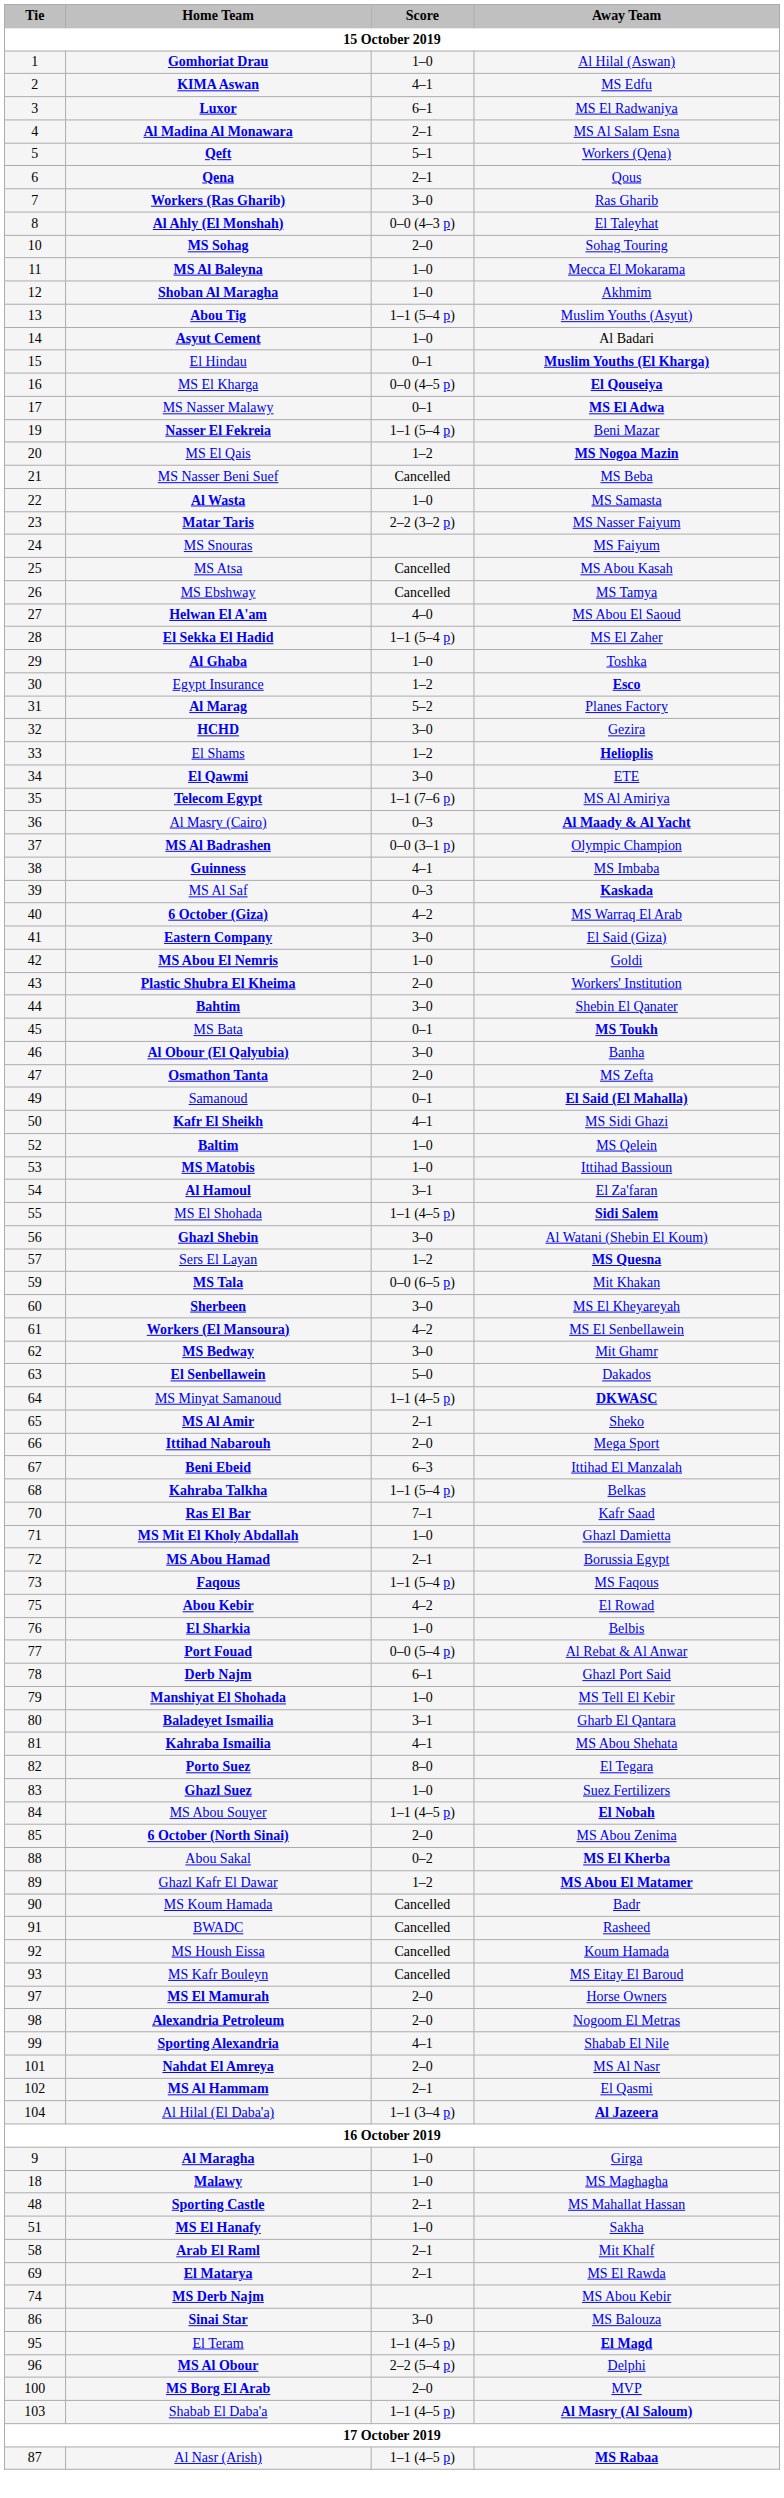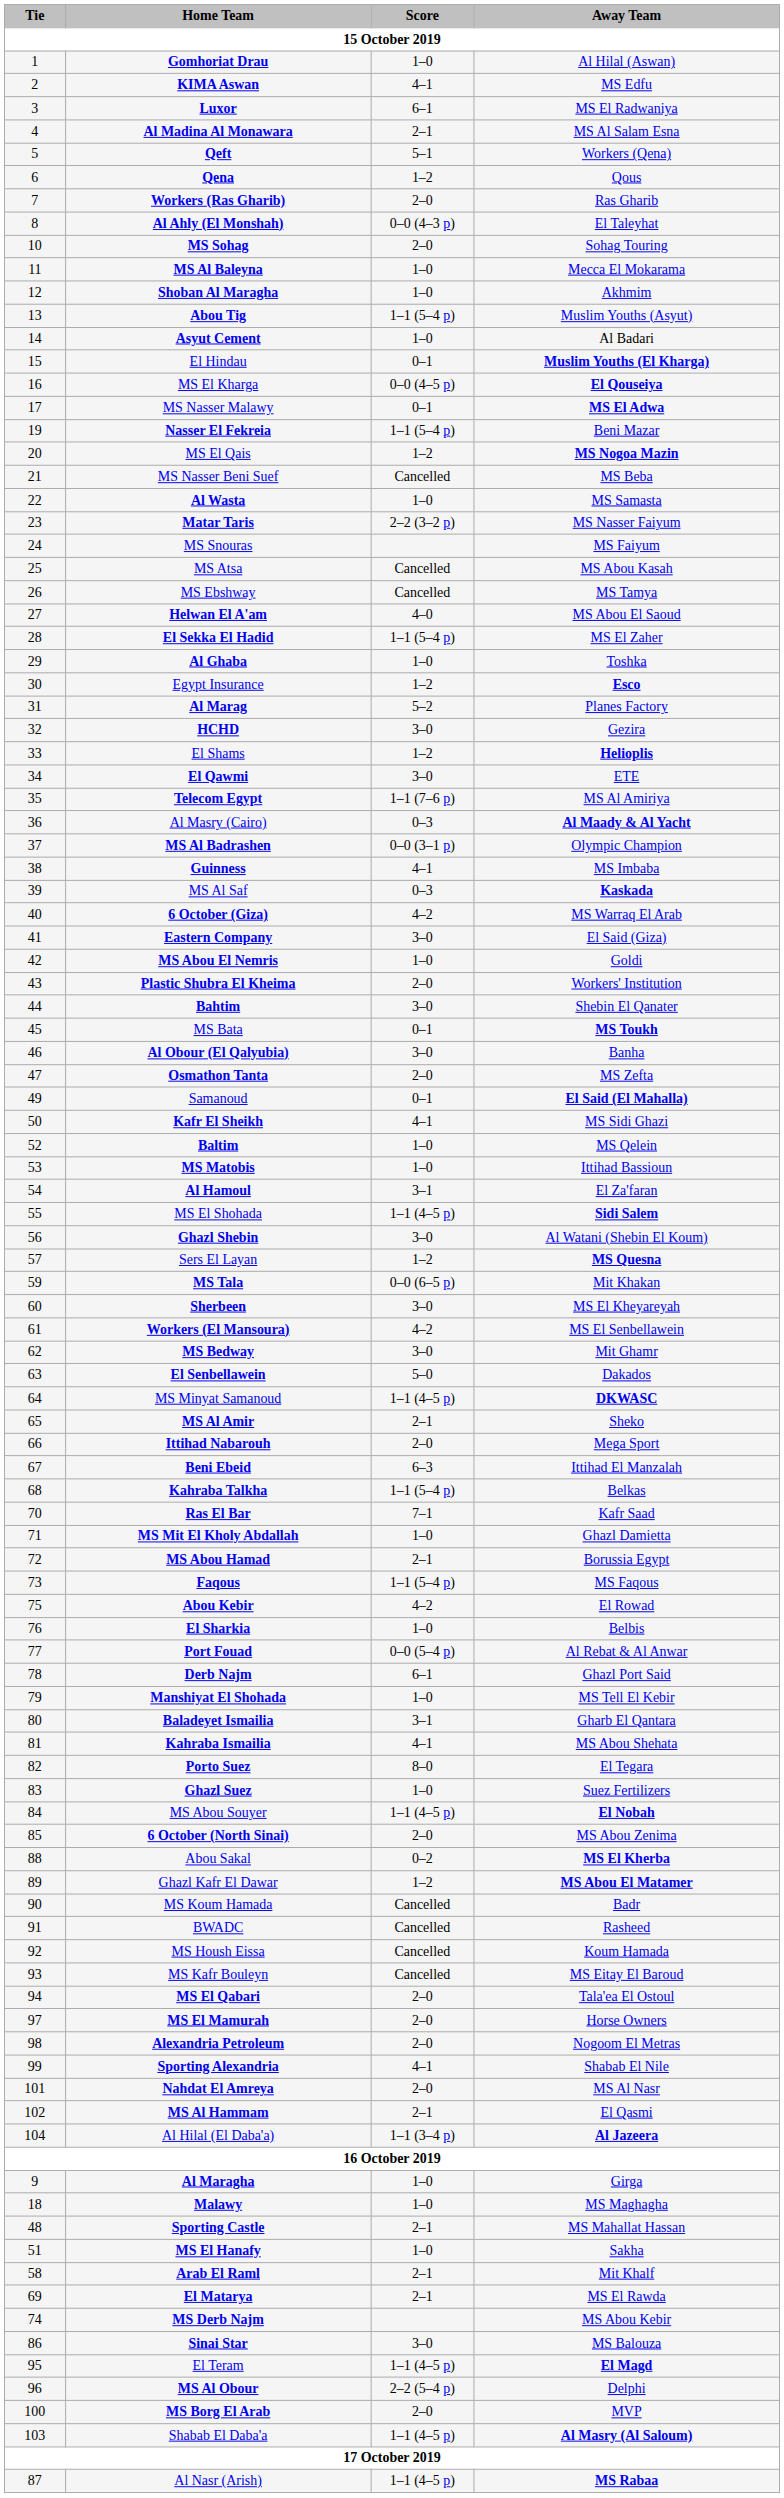 <table class="wikitable" style="width: 800px; height:50px; background:WhiteSmoke; text-align:center; font-size:90%">
 <tr>
 <td scope="col" style="width:  7.25%; background:silver;"><strong>Tie</strong></td>
 <td scope="col" style="width: 36.50%; background:silver;"><strong>Home Team</strong></td>
 <td scope="col" style="width: 12.25%; background:silver;"><strong>Score</strong></td>
 <td scope="col" style="width: 36.50%; background:silver;"><strong>Away Team</strong></td>
 </tr>
 <tr>
 <td colspan=4 style= background:White><strong>15 October 2019</strong></td>
 </tr>
 <tr>
 <td>1</td>
 <td><strong><a href='#'>Gomhoriat Drau</a></strong></td>
 <td>1–0</td>
 <td><a href='#'>Al Hilal (Aswan)</a></td>
 </tr>
 <tr>
 <td>2</td>
 <td><strong><a href='#'>KIMA Aswan</a></strong></td>
 <td>4–1</td>
 <td><a href='#'>MS Edfu</a></td>
 </tr>
 <tr>
 <td>3</td>
 <td><strong><a href='#'>Luxor</a></strong></td>
 <td>6–1</td>
 <td><a href='#'>MS El Radwaniya</a></td>
 </tr>
 <tr>
 <td>4</td>
 <td><strong><a href='#'>Al Madina Al Monawara</a></strong></td>
 <td>2–1</td>
 <td><a href='#'>MS Al Salam Esna</a></td>
 </tr>
 <tr>
 <td>5</td>
 <td><strong><a href='#'>Qeft</a></strong></td>
 <td>5–1</td>
 <td><a href='#'>Workers (Qena)</a></td>
 </tr>
 <tr>
 <td>6</td>
 <td><strong><a href='#'>Qena</a></strong></td>
-<td>2–1</td>
+<td>1–2</td>
 <td><a href='#'>Qous</a></td>
 </tr>
 <tr>
 <td>7</td>
 <td><strong><a href='#'>Workers (Ras Gharib)</a></strong></td>
-<td>3–0</td>
+<td>2–0</td>
 <td><a href='#'>Ras Gharib</a></td>
 </tr>
 <tr>
 <td>8</td>
 <td><strong><a href='#'>Al Ahly (El Monshah)</a></strong></td>
 <td>0–0 (4–3 <a href='#'>p</a>)</td>
 <td><a href='#'>El Taleyhat</a></td>
 </tr>
 <tr>
 <td>10</td>
 <td><strong><a href='#'>MS Sohag</a></strong></td>
 <td>2–0</td>
 <td><a href='#'>Sohag Touring</a></td>
 </tr>
 <tr>
 <td>11</td>
 <td><strong><a href='#'>MS Al Baleyna</a></strong></td>
 <td>1–0</td>
 <td><a href='#'>Mecca El Mokarama</a></td>
 </tr>
 <tr>
 <td>12</td>
 <td><strong><a href='#'>Shoban Al Maragha</a></strong></td>
 <td>1–0</td>
 <td><a href='#'>Akhmim</a></td>
 </tr>
 <tr>
 <td>13</td>
 <td><strong><a href='#'>Abou Tig</a></strong></td>
 <td>1–1 (5–4 <a href='#'>p</a>)</td>
 <td><a href='#'>Muslim Youths (Asyut)</a></td>
 </tr>
 <tr>
 <td>14</td>
 <td><strong><a href='#'>Asyut Cement</a></strong></td>
 <td>1–0</td>
 <td>Al Badari</td>
 </tr>
 <tr>
 <td>15</td>
 <td><a href='#'>El Hindau</a></td>
 <td>0–1</td>
 <td><strong><a href='#'>Muslim Youths (El Kharga)</a></strong></td>
 </tr>
 <tr>
 <td>16</td>
 <td><a href='#'>MS El Kharga</a></td>
 <td>0–0 (4–5 <a href='#'>p</a>)</td>
 <td><strong><a href='#'>El Qouseiya</a></strong></td>
 </tr>
 <tr>
 <td>17</td>
 <td><a href='#'>MS Nasser Malawy</a></td>
 <td>0–1</td>
 <td><strong><a href='#'>MS El Adwa</a></strong></td>
 </tr>
 <tr>
 <td>19</td>
 <td><strong><a href='#'>Nasser El Fekreia</a></strong></td>
 <td>1–1 (5–4 <a href='#'>p</a>)</td>
 <td><a href='#'>Beni Mazar</a></td>
 </tr>
 <tr>
 <td>20</td>
 <td><a href='#'>MS El Qais</a></td>
 <td>1–2</td>
 <td><strong><a href='#'>MS Nogoa Mazin</a></strong></td>
 </tr>
 <tr>
 <td>21</td>
 <td><a href='#'>MS Nasser Beni Suef</a></td>
 <td>Cancelled</td>
 <td><a href='#'>MS Beba</a></td>
 </tr>
 <tr>
 <td>22</td>
 <td><strong><a href='#'>Al Wasta</a></strong></td>
 <td>1–0</td>
 <td><a href='#'>MS Samasta</a></td>
 </tr>
 <tr>
 <td>23</td>
 <td><strong><a href='#'>Matar Taris</a></strong></td>
 <td>2–2 (3–2 <a href='#'>p</a>)</td>
 <td><a href='#'>MS Nasser Faiyum</a></td>
 </tr>
 <tr>
 <td>24</td>
 <td><a href='#'>MS Snouras</a></td>
 <td></td>
 <td><a href='#'>MS Faiyum</a></td>
 </tr>
 <tr>
 <td>25</td>
 <td><a href='#'>MS Atsa</a></td>
 <td>Cancelled</td>
 <td><a href='#'>MS Abou Kasah</a></td>
 </tr>
 <tr>
 <td>26</td>
 <td><a href='#'>MS Ebshway</a></td>
 <td>Cancelled</td>
 <td><a href='#'>MS Tamya</a></td>
 </tr>
 <tr>
 <td>27</td>
 <td><strong><a href='#'>Helwan El A'am</a></strong></td>
 <td>4–0</td>
 <td><a href='#'>MS Abou El Saoud</a></td>
 </tr>
 <tr>
 <td>28</td>
 <td><strong><a href='#'>El Sekka El Hadid</a></strong></td>
 <td>1–1 (5–4 <a href='#'>p</a>)</td>
 <td><a href='#'>MS El Zaher</a></td>
 </tr>
 <tr>
 <td>29</td>
 <td><strong><a href='#'>Al Ghaba</a></strong></td>
 <td>1–0</td>
 <td><a href='#'>Toshka</a></td>
 </tr>
 <tr>
 <td>30</td>
 <td><a href='#'>Egypt Insurance</a></td>
 <td>1–2</td>
 <td><strong><a href='#'>Esco</a></strong></td>
 </tr>
 <tr>
 <td>31</td>
 <td><strong><a href='#'>Al Marag</a></strong></td>
 <td>5–2</td>
 <td><a href='#'>Planes Factory</a></td>
 </tr>
 <tr>
 <td>32</td>
 <td><strong><a href='#'>HCHD</a></strong></td>
 <td>3–0</td>
 <td><a href='#'>Gezira</a></td>
 </tr>
 <tr>
 <td>33</td>
 <td><a href='#'>El Shams</a></td>
 <td>1–2</td>
 <td><strong><a href='#'>Helioplis</a></strong></td>
 </tr>
 <tr>
 <td>34</td>
 <td><strong><a href='#'>El Qawmi</a></strong></td>
 <td>3–0</td>
 <td><a href='#'>ETE</a></td>
 </tr>
 <tr>
 <td>35</td>
 <td><strong><a href='#'>Telecom Egypt</a></strong></td>
 <td>1–1 (7–6 <a href='#'>p</a>)</td>
 <td><a href='#'>MS Al Amiriya</a></td>
 </tr>
 <tr>
 <td>36</td>
 <td><a href='#'>Al Masry (Cairo)</a></td>
 <td>0–3</td>
 <td><strong><a href='#'>Al Maady & Al Yacht</a></strong></td>
 </tr>
 <tr>
 <td>37</td>
 <td><strong><a href='#'>MS Al Badrashen</a></strong></td>
 <td>0–0 (3–1 <a href='#'>p</a>)</td>
 <td><a href='#'>Olympic Champion</a></td>
 </tr>
 <tr>
 <td>38</td>
 <td><strong><a href='#'>Guinness</a></strong></td>
 <td>4–1</td>
 <td><a href='#'>MS Imbaba</a></td>
 </tr>
 <tr>
 <td>39</td>
 <td><a href='#'>MS Al Saf</a></td>
 <td>0–3</td>
 <td><strong><a href='#'>Kaskada</a></strong></td>
 </tr>
 <tr>
 <td>40</td>
 <td><strong><a href='#'>6 October (Giza)</a></strong></td>
 <td>4–2</td>
 <td><a href='#'>MS Warraq El Arab</a></td>
 </tr>
 <tr>
 <td>41</td>
 <td><strong><a href='#'>Eastern Company</a></strong></td>
 <td>3–0</td>
 <td><a href='#'>El Said (Giza)</a></td>
 </tr>
 <tr>
 <td>42</td>
 <td><strong><a href='#'>MS Abou El Nemris</a></strong></td>
 <td>1–0</td>
 <td><a href='#'>Goldi</a></td>
 </tr>
 <tr>
 <td>43</td>
 <td><strong><a href='#'>Plastic Shubra El Kheima</a></strong></td>
 <td>2–0</td>
 <td><a href='#'>Workers' Institution</a></td>
 </tr>
 <tr>
 <td>44</td>
 <td><strong><a href='#'>Bahtim</a></strong></td>
 <td>3–0</td>
 <td><a href='#'>Shebin El Qanater</a></td>
 </tr>
 <tr>
 <td>45</td>
 <td><a href='#'>MS Bata</a></td>
 <td>0–1</td>
 <td><strong><a href='#'>MS Toukh</a></strong></td>
 </tr>
 <tr>
 <td>46</td>
 <td><strong><a href='#'>Al Obour (El Qalyubia)</a></strong></td>
 <td>3–0</td>
 <td><a href='#'>Banha</a></td>
 </tr>
 <tr>
 <td>47</td>
 <td><strong><a href='#'>Osmathon Tanta</a></strong></td>
 <td>2–0</td>
 <td><a href='#'>MS Zefta</a></td>
 </tr>
 <tr>
 <td>49</td>
 <td><a href='#'>Samanoud</a></td>
 <td>0–1</td>
 <td><strong><a href='#'>El Said (El Mahalla)</a></strong></td>
 </tr>
 <tr>
 <td>50</td>
 <td><strong><a href='#'>Kafr El Sheikh</a></strong></td>
 <td>4–1</td>
 <td><a href='#'>MS Sidi Ghazi</a></td>
 </tr>
 <tr>
 <td>52</td>
 <td><strong><a href='#'>Baltim</a></strong></td>
 <td>1–0</td>
 <td><a href='#'>MS Qelein</a></td>
 </tr>
 <tr>
 <td>53</td>
 <td><strong><a href='#'>MS Matobis</a></strong></td>
 <td>1–0</td>
 <td><a href='#'>Ittihad Bassioun</a></td>
 </tr>
 <tr>
 <td>54</td>
 <td><strong><a href='#'>Al Hamoul</a></strong></td>
 <td>3–1</td>
 <td><a href='#'>El Za'faran</a></td>
 </tr>
 <tr>
 <td>55</td>
 <td><a href='#'>MS El Shohada</a></td>
 <td>1–1 (4–5 <a href='#'>p</a>)</td>
 <td><strong><a href='#'>Sidi Salem</a></strong></td>
 </tr>
 <tr>
 <td>56</td>
 <td><strong><a href='#'>Ghazl Shebin</a></strong></td>
 <td>3–0</td>
 <td><a href='#'>Al Watani (Shebin El Koum)</a></td>
 </tr>
 <tr>
 <td>57</td>
 <td><a href='#'>Sers El Layan</a></td>
 <td>1–2</td>
 <td><strong><a href='#'>MS Quesna</a></strong></td>
 </tr>
 <tr>
 <td>59</td>
 <td><strong><a href='#'>MS Tala</a></strong></td>
 <td>0–0 (6–5 <a href='#'>p</a>)</td>
 <td><a href='#'>Mit Khakan</a></td>
 </tr>
 <tr>
 <td>60</td>
 <td><strong><a href='#'>Sherbeen</a></strong></td>
 <td>3–0</td>
 <td><a href='#'>MS El Kheyareyah</a></td>
 </tr>
 <tr>
 <td>61</td>
 <td><strong><a href='#'>Workers (El Mansoura)</a></strong></td>
 <td>4–2</td>
 <td><a href='#'>MS El Senbellawein</a></td>
 </tr>
 <tr>
 <td>62</td>
 <td><strong><a href='#'>MS Bedway</a></strong></td>
 <td>3–0</td>
 <td><a href='#'>Mit Ghamr</a></td>
 </tr>
 <tr>
 <td>63</td>
 <td><strong><a href='#'>El Senbellawein</a></strong></td>
 <td>5–0</td>
 <td><a href='#'>Dakados</a></td>
 </tr>
 <tr>
 <td>64</td>
 <td><a href='#'>MS Minyat Samanoud</a></td>
 <td>1–1 (4–5 <a href='#'>p</a>)</td>
 <td><strong><a href='#'>DKWASC</a></strong></td>
 </tr>
 <tr>
 <td>65</td>
 <td><strong><a href='#'>MS Al Amir</a></strong></td>
 <td>2–1</td>
 <td><a href='#'>Sheko</a></td>
 </tr>
 <tr>
 <td>66</td>
 <td><strong><a href='#'>Ittihad Nabarouh</a></strong></td>
 <td>2–0</td>
 <td><a href='#'>Mega Sport</a></td>
 </tr>
 <tr>
 <td>67</td>
 <td><strong><a href='#'>Beni Ebeid</a></strong></td>
 <td>6–3</td>
 <td><a href='#'>Ittihad El Manzalah</a></td>
 </tr>
 <tr>
 <td>68</td>
 <td><strong><a href='#'>Kahraba Talkha</a></strong></td>
 <td>1–1 (5–4 <a href='#'>p</a>)</td>
 <td><a href='#'>Belkas</a></td>
 </tr>
 <tr>
 <td>70</td>
 <td><strong><a href='#'>Ras El Bar</a></strong></td>
 <td>7–1</td>
 <td><a href='#'>Kafr Saad</a></td>
 </tr>
 <tr>
 <td>71</td>
 <td><strong><a href='#'>MS Mit El Kholy Abdallah</a></strong></td>
 <td>1–0</td>
 <td><a href='#'>Ghazl Damietta</a></td>
 </tr>
 <tr>
 <td>72</td>
 <td><strong><a href='#'>MS Abou Hamad</a></strong></td>
 <td>2–1</td>
 <td><a href='#'>Borussia Egypt</a></td>
 </tr>
 <tr>
 <td>73</td>
 <td><strong><a href='#'>Faqous</a></strong></td>
 <td>1–1 (5–4 <a href='#'>p</a>)</td>
 <td><a href='#'>MS Faqous</a></td>
 </tr>
 <tr>
 <td>75</td>
 <td><strong><a href='#'>Abou Kebir</a></strong></td>
 <td>4–2</td>
 <td><a href='#'>El Rowad</a></td>
 </tr>
 <tr>
 <td>76</td>
 <td><strong><a href='#'>El Sharkia</a></strong></td>
 <td>1–0</td>
 <td><a href='#'>Belbis</a></td>
 </tr>
 <tr>
 <td>77</td>
 <td><strong><a href='#'>Port Fouad</a></strong></td>
 <td>0–0 (5–4 <a href='#'>p</a>)</td>
 <td><a href='#'>Al Rebat & Al Anwar</a></td>
 </tr>
 <tr>
 <td>78</td>
 <td><strong><a href='#'>Derb Najm</a></strong></td>
 <td>6–1</td>
 <td><a href='#'>Ghazl Port Said</a></td>
 </tr>
 <tr>
 <td>79</td>
 <td><strong><a href='#'>Manshiyat El Shohada</a></strong></td>
 <td>1–0</td>
 <td><a href='#'>MS Tell El Kebir</a></td>
 </tr>
 <tr>
 <td>80</td>
 <td><strong><a href='#'>Baladeyet Ismailia</a></strong></td>
 <td>3–1</td>
 <td><a href='#'>Gharb El Qantara</a></td>
 </tr>
 <tr>
 <td>81</td>
 <td><strong><a href='#'>Kahraba Ismailia</a></strong></td>
 <td>4–1</td>
 <td><a href='#'>MS Abou Shehata</a></td>
 </tr>
 <tr>
 <td>82</td>
 <td><strong><a href='#'>Porto Suez</a></strong></td>
 <td>8–0</td>
 <td><a href='#'>El Tegara</a></td>
 </tr>
 <tr>
 <td>83</td>
 <td><strong><a href='#'>Ghazl Suez</a></strong></td>
 <td>1–0</td>
 <td><a href='#'>Suez Fertilizers</a></td>
 </tr>
 <tr>
 <td>84</td>
 <td><a href='#'>MS Abou Souyer</a></td>
 <td>1–1 (4–5 <a href='#'>p</a>)</td>
 <td><strong><a href='#'>El Nobah</a></strong></td>
 </tr>
 <tr>
 <td>85</td>
 <td><strong><a href='#'>6 October (North Sinai)</a></strong></td>
 <td>2–0</td>
 <td><a href='#'>MS Abou Zenima</a></td>
 </tr>
 <tr>
 <td>88</td>
 <td><a href='#'>Abou Sakal</a></td>
 <td>0–2</td>
 <td><strong><a href='#'>MS El Kherba</a></strong></td>
 </tr>
 <tr>
 <td>89</td>
 <td><a href='#'>Ghazl Kafr El Dawar</a></td>
 <td>1–2</td>
 <td><strong><a href='#'>MS Abou El Matamer</a></strong></td>
 </tr>
 <tr>
 <td>90</td>
 <td><a href='#'>MS Koum Hamada</a></td>
 <td>Cancelled</td>
 <td><a href='#'>Badr</a></td>
 </tr>
 <tr>
 <td>91</td>
 <td><a href='#'>BWADC</a></td>
 <td>Cancelled</td>
 <td><a href='#'>Rasheed</a></td>
 </tr>
 <tr>
 <td>92</td>
 <td><a href='#'>MS Housh Eissa</a></td>
 <td>Cancelled</td>
 <td><a href='#'>Koum Hamada</a></td>
 </tr>
 <tr>
 <td>93</td>
 <td><a href='#'>MS Kafr Bouleyn</a></td>
 <td>Cancelled</td>
 <td><a href='#'>MS Eitay El Baroud</a></td>
 </tr>
 <tr>
+<td>94</td>
+<td><strong><a href='#'>MS El Qabari</a></strong></td>
+<td>2–0</td>
+<td><a href='#'>Tala'ea El Ostoul</a></td>
+</tr>
+<tr>
 <td>97</td>
 <td><strong><a href='#'>MS El Mamurah</a></strong></td>
 <td>2–0</td>
 <td><a href='#'>Horse Owners</a></td>
 </tr>
 <tr>
 <td>98</td>
 <td><strong><a href='#'>Alexandria Petroleum</a></strong></td>
 <td>2–0</td>
 <td><a href='#'>Nogoom El Metras</a></td>
 </tr>
 <tr>
 <td>99</td>
 <td><strong><a href='#'>Sporting Alexandria</a></strong></td>
 <td>4–1</td>
 <td><a href='#'>Shabab El Nile</a></td>
 </tr>
 <tr>
 <td>101</td>
 <td><strong><a href='#'>Nahdat El Amreya</a></strong></td>
 <td>2–0</td>
 <td><a href='#'>MS Al Nasr</a></td>
 </tr>
 <tr>
 <td>102</td>
 <td><strong><a href='#'>MS Al Hammam</a></strong></td>
 <td>2–1</td>
 <td><a href='#'>El Qasmi</a></td>
 </tr>
 <tr>
 <td>104</td>
 <td><a href='#'>Al Hilal (El Daba'a)</a></td>
 <td>1–1 (3–4 <a href='#'>p</a>)</td>
 <td><strong><a href='#'>Al Jazeera</a></strong></td>
 </tr>
 <tr>
 <td colspan=4 style= background:White><strong>16 October 2019</strong></td>
 </tr>
 <tr>
 <td>9</td>
 <td><strong><a href='#'>Al Maragha</a></strong></td>
 <td>1–0</td>
 <td><a href='#'>Girga</a></td>
 </tr>
 <tr>
 <td>18</td>
 <td><strong><a href='#'>Malawy</a></strong></td>
 <td>1–0</td>
 <td><a href='#'>MS Maghagha</a></td>
 </tr>
 <tr>
 <td>48</td>
 <td><strong><a href='#'>Sporting Castle</a></strong></td>
 <td>2–1</td>
 <td><a href='#'>MS Mahallat Hassan</a></td>
 </tr>
 <tr>
 <td>51</td>
 <td><strong><a href='#'>MS El Hanafy</a></strong></td>
 <td>1–0</td>
 <td><a href='#'>Sakha</a></td>
 </tr>
 <tr>
 <td>58</td>
 <td><strong><a href='#'>Arab El Raml</a></strong></td>
 <td>2–1</td>
 <td><a href='#'>Mit Khalf</a></td>
 </tr>
 <tr>
 <td>69</td>
 <td><strong><a href='#'>El Matarya</a></strong></td>
 <td>2–1</td>
 <td><a href='#'>MS El Rawda</a></td>
 </tr>
 <tr>
 <td>74</td>
 <td><strong><a href='#'>MS Derb Najm</a></strong></td>
 <td></td>
 <td><a href='#'>MS Abou Kebir</a></td>
 </tr>
 <tr>
 <td>86</td>
 <td><strong><a href='#'>Sinai Star</a></strong></td>
 <td>3–0</td>
 <td><a href='#'>MS Balouza</a></td>
 </tr>
 <tr>
 <td>95</td>
 <td><a href='#'>El Teram</a></td>
 <td>1–1 (4–5 <a href='#'>p</a>)</td>
 <td><strong><a href='#'>El Magd</a></strong></td>
 </tr>
 <tr>
 <td>96</td>
 <td><strong><a href='#'>MS Al Obour</a></strong></td>
 <td>2–2 (5–4 <a href='#'>p</a>)</td>
 <td><a href='#'>Delphi</a></td>
 </tr>
 <tr>
 <td>100</td>
 <td><strong><a href='#'>MS Borg El Arab</a></strong></td>
 <td>2–0</td>
 <td><a href='#'>MVP</a></td>
 </tr>
 <tr>
 <td>103</td>
 <td><a href='#'>Shabab El Daba'a</a></td>
 <td>1–1 (4–5 <a href='#'>p</a>)</td>
 <td><strong><a href='#'>Al Masry (Al Saloum)</a></strong></td>
 </tr>
 <tr>
 <td colspan=4 style= background:White><strong>17 October 2019</strong></td>
 </tr>
 <tr>
 <td>87</td>
 <td><a href='#'>Al Nasr (Arish)</a></td>
 <td>1–1 (4–5 <a href='#'>p</a>)</td>
 <td><strong><a href='#'>MS Rabaa</a></strong></td>
 </tr>
 </table>
